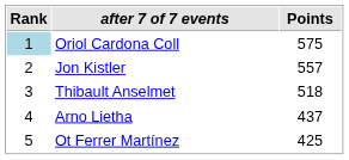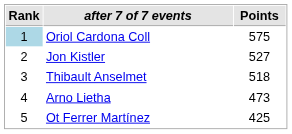 <table cellspacing="1" cellpadding="3" style="border:1px solid #AAAAAA;font-size:86%">
 <tr style="background-color: #E4E4E4;">
 <th style="border-bottom:1px solid #AAAAAA; width: 10px;">Rank</th>
 <th style="border-bottom:1px solid #AAAAAA; width: 200px;"><em>after 7 of 7 events</em></th>
 <th style="border-bottom:1px solid #AAAAAA; width: 50px;">Points</th>
 </tr>
 <tr>
 <td align=center style="background: lightblue;">1</td>
 <td> <a href='#'>Oriol Cardona Coll</a></td>
 <td align=center>575</td>
 </tr>
 <tr>
 <td align=center>2</td>
 <td> <a href='#'>Jon Kistler</a></td>
-<td align=center>557</td>
+<td align=center>527</td>
 </tr>
 <tr>
 <td align=center>3</td>
 <td> <a href='#'>Thibault Anselmet</a></td>
 <td align=center>518</td>
 </tr>
 <tr>
 <td align=center>4</td>
 <td> <a href='#'>Arno Lietha</a></td>
-<td align=center>437</td>
+<td align=center>473</td>
 </tr>
 <tr>
 <td align=center>5</td>
 <td> <a href='#'>Ot Ferrer Martínez</a></td>
 <td align=center>425</td>
 </tr>
 </table>
